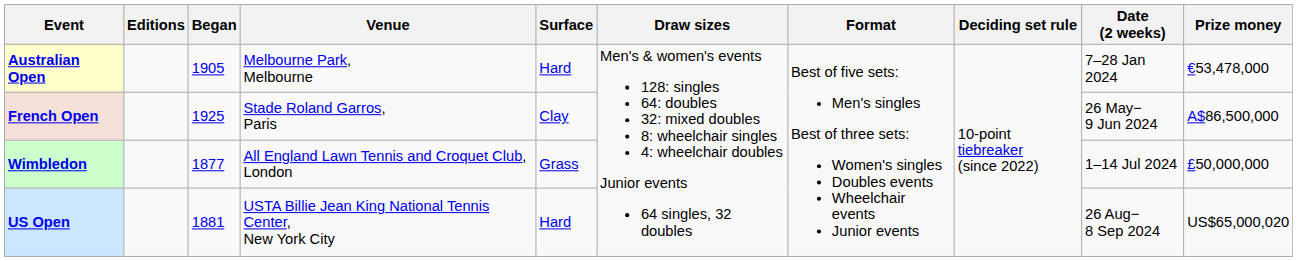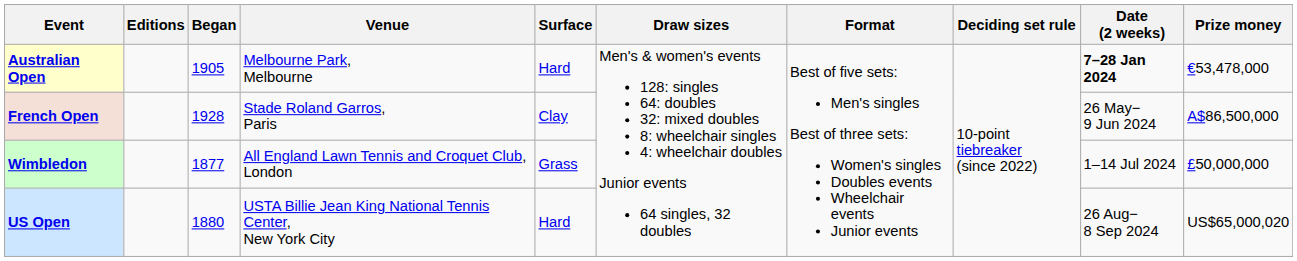 <table class="wikitable" style="text-align: left; font-size: 90%; width: 100%;">
 <tr>
 <th scope="col">Event</th>
 <th scope="col">Editions</th>
 <th scope="col">Began</th>
 <th scope="col">Venue</th>
 <th scope="col">Surface</th>
 <th scope="col">Draw sizes</th>
 <th scope="col">Format</th>
 <th scope="col">Deciding set rule</th>
 <th scope="col">Date<br>(2 weeks)</th>
 <th scope="col">Prize money</th>
 </tr>
 <tr>
 <th scope="row" align="center" style="background: #ffffcc;  text-align: left"><a href='#'>Australian Open</a></th>
 <td></td>
 <td><a href='#'>1905</a></td>
 <td><a href='#'>Melbourne Park</a>,<br>Melbourne</td>
 <td><a href='#'>Hard</a></td>
 <td rowspan="4">Men's & women's events<br><ul><li>128: singles</li><li>64: doubles</li><li>32: mixed doubles</li><li>8: wheelchair singles</li><li>4: wheelchair doubles</li></ul>Junior events<ul><li>64 singles, 32 doubles</li></ul></td>
 <td rowspan="4"><br>Best of five sets:<ul><li>Men's singles</li></ul>Best of three sets:<ul><li>Women's singles</li><li>Doubles events</li><li>Wheelchair events</li><li>Junior events</li></ul></td>
 <td rowspan="4">10-point <a href='#'>tiebreaker</a><br>(since 2022)</td>
-<td>7–28 Jan 2024</td>
+<td><strong>7–28 Jan 2024</strong></td>
 <td><a href='#'>€</a>53,478,000</td>
 </tr>
 <tr>
 <th scope="row" align="center" style="background: #f4e0d7;  text-align: left"><a href='#'>French Open</a></th>
 <td></td>
-<td><a href='#'>1925</a></td>
+<td><a href='#'>1928</a></td>
 <td><a href='#'>Stade Roland Garros</a>,<br>Paris</td>
 <td><a href='#'>Clay</a></td>
 <td>26 May−<br>9 Jun 2024</td>
 <td><a href='#'>A$</a>86,500,000</td>
 </tr>
 <tr>
 <th scope="row" align="center" style="background: #ccffcc;  text-align: left"><a href='#'>Wimbledon</a><strong></strong></th>
 <td></td>
 <td><a href='#'>1877</a></td>
 <td><a href='#'>All England Lawn Tennis and Croquet Club</a>,<br>London</td>
 <td><a href='#'>Grass</a></td>
 <td>1–14 Jul 2024</td>
 <td><a href='#'>£</a>50,000,000</td>
 </tr>
 <tr>
 <th scope="row" align="center" style="background: #cce6ff; text-align: left;"><a href='#'>US Open</a></th>
 <td></td>
-<td><a href='#'>1881</a></td>
+<td><a href='#'>1880</a></td>
 <td><a href='#'>USTA Billie Jean King National Tennis Center</a>,<br>New York City</td>
 <td><a href='#'>Hard</a></td>
 <td>26 Aug−<br>8 Sep 2024</td>
 <td>US$65,000,020</td>
 </tr>
 </table>
